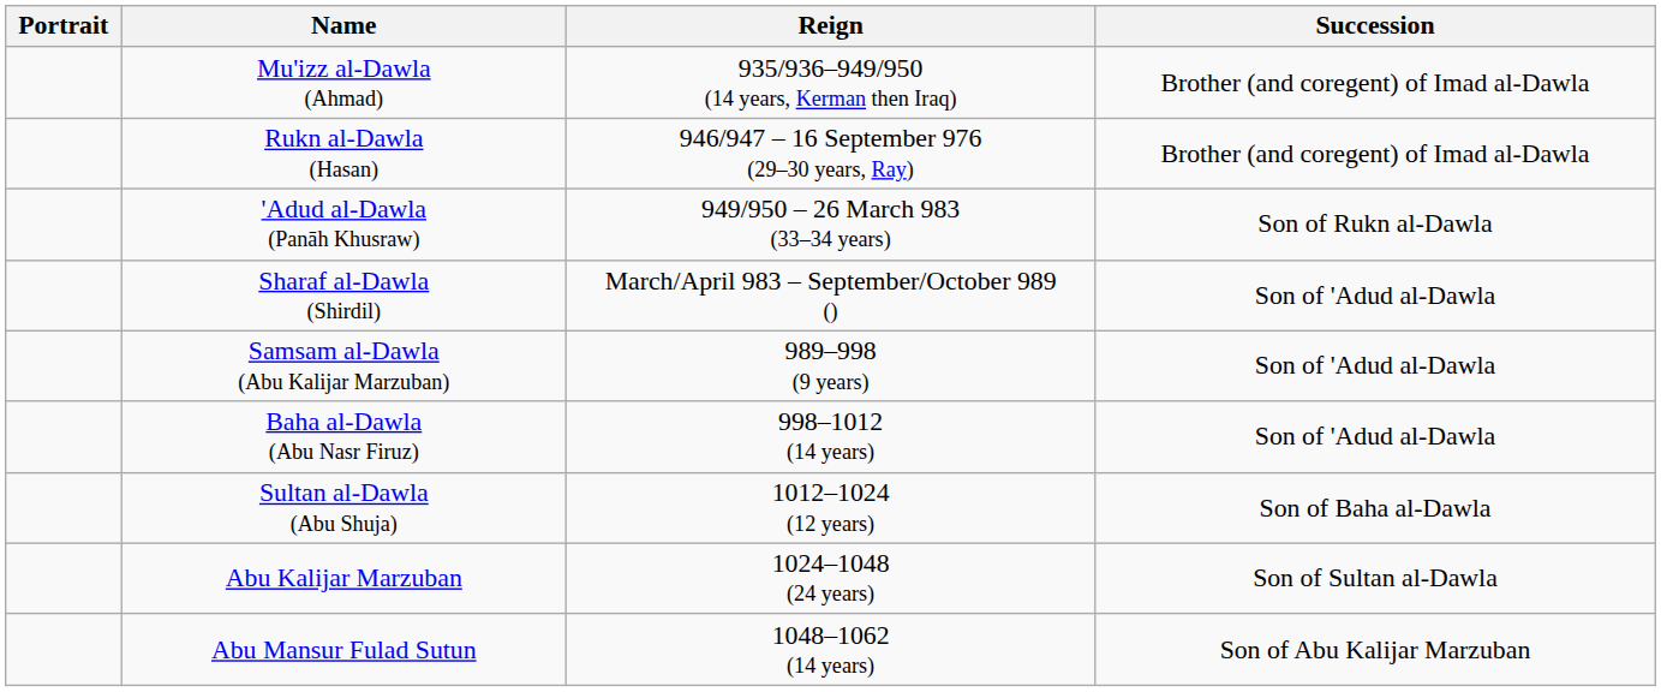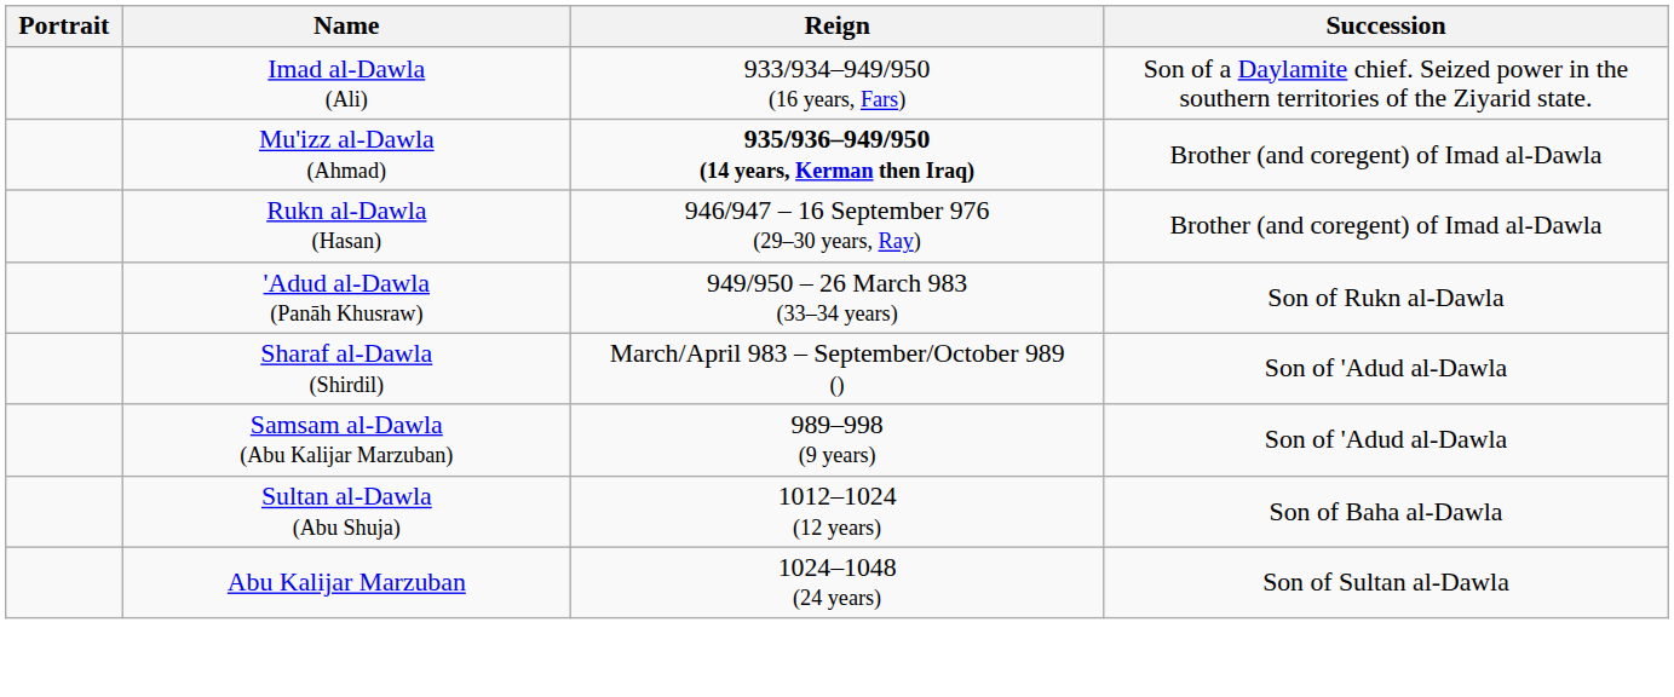 <table class="wikitable" style="text-align:center; width:80%;">
 <tr>
 <th width="7%">Portrait</th>
 <th width="27%">Name</th>
 <th width="32%">Reign</th>
 <th width="34%">Succession</th>
 </tr>
 <tr>
 <td></td>
+<td><a href='#'>Imad al-Dawla</a><br><small>(Ali)</small></td>
+<td>933/934–949/950<br><small>(16 years, <a href='#'>Fars</a>)</small></td>
+<td>Son of a <a href='#'>Daylamite</a> chief. Seized power in the southern territories of the Ziyarid state.</td>
+</tr>
+<tr>
+<td></td>
 <td><a href='#'>Mu'izz al-Dawla</a><br><small>(Ahmad)</small></td>
-<td>935/936–949/950<br><small>(14 years, <a href='#'>Kerman</a> then Iraq)</small></td>
+<td><strong>935/936–949/950<br><small>(14 years, <a href='#'>Kerman</a> then Iraq)</small></strong></td>
 <td>Brother (and coregent) of Imad al-Dawla</td>
 </tr>
 <tr>
 <td></td>
 <td><a href='#'>Rukn al-Dawla</a><br><small>(Hasan)</small></td>
 <td>946/947 – 16 September 976<br><small>(29–30 years, <a href='#'>Ray</a>)</small></td>
 <td>Brother (and coregent) of Imad al-Dawla</td>
 </tr>
 <tr>
 <td></td>
 <td><a href='#'>'Adud al-Dawla</a><br><small>(Panāh Khusraw)</small></td>
 <td>949/950 – 26 March 983<br><small>(33–34 years)</small></td>
 <td>Son of Rukn al-Dawla</td>
 </tr>
 <tr>
 <td></td>
 <td><a href='#'>Sharaf al-Dawla</a><br><small>(Shirdil)</small></td>
 <td>March/April 983 – September/October 989<br><small>()</small></td>
 <td>Son of 'Adud al-Dawla</td>
 </tr>
 <tr>
 <td></td>
 <td><a href='#'>Samsam al-Dawla</a><br><small>(Abu Kalijar Marzuban)</small></td>
 <td>989–998<br><small>(9 years)</small></td>
 <td>Son of 'Adud al-Dawla</td>
 </tr>
 <tr>
 <td></td>
-<td><a href='#'>Baha al-Dawla</a><br><small>(Abu Nasr Firuz)</small></td>
-<td>998–1012<br><small>(14 years)</small></td>
-<td>Son of 'Adud al-Dawla</td>
-</tr>
-<tr>
-<td></td>
 <td><a href='#'>Sultan al-Dawla</a><br><small>(Abu Shuja)</small></td>
 <td>1012–1024<br><small>(12 years)</small></td>
 <td>Son of Baha al-Dawla</td>
 </tr>
 <tr>
 <td></td>
 <td><a href='#'>Abu Kalijar Marzuban</a></td>
 <td>1024–1048<br><small>(24 years)</small></td>
 <td>Son of Sultan al-Dawla</td>
 </tr>
-<tr>
-<td></td>
-<td><a href='#'>Abu Mansur Fulad Sutun</a></td>
-<td>1048–1062<br><small>(14 years)</small></td>
-<td>Son of Abu Kalijar Marzuban</td>
-</tr>
 </table>
